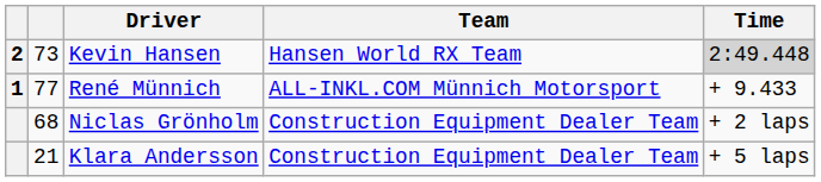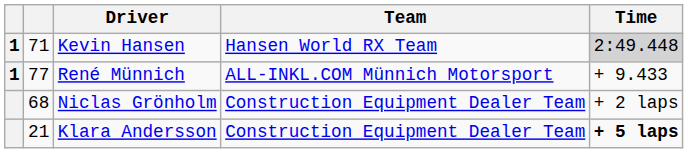 <table class="wikitable" style="font-size:95%">
 <tr>
 <th></th>
 <th></th>
 <th>Driver</th>
 <th>Team</th>
 <th>Time</th>
 </tr>
 <tr>
-<th>2</th>
-<td>73</td>
+<th>1</th>
+<td>71</td>
 <td> <a href='#'>Kevin Hansen</a></td>
 <td><a href='#'>Hansen World RX Team</a></td>
 <td style="background: lightgrey;">2:49.448</td>
 </tr>
 <tr>
 <th>1</th>
 <td>77</td>
 <td> <a href='#'>René Münnich</a></td>
 <td><a href='#'>ALL-INKL.COM Münnich Motorsport</a></td>
 <td>+ 9.433</td>
 </tr>
 <tr>
 <th></th>
 <td>68</td>
 <td> <a href='#'>Niclas Grönholm</a></td>
 <td><a href='#'>Construction Equipment Dealer Team</a></td>
 <td>+ 2 laps</td>
 </tr>
 <tr>
 <th></th>
 <td>21</td>
 <td> <a href='#'>Klara Andersson</a></td>
 <td><a href='#'>Construction Equipment Dealer Team</a></td>
-<td>+ 5 laps</td>
+<td><strong>+ 5 laps</strong></td>
 </tr>
 </table>
